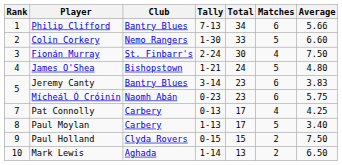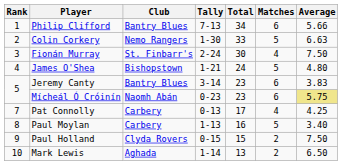 <table class="wikitable">
 <tr>
 <th>Rank</th>
 <th>Player</th>
 <th>Club</th>
 <th>Tally</th>
 <th>Total</th>
 <th>Matches</th>
 <th>Average</th>
 </tr>
 <tr>
 <td rowspan="1" style="text-align:center;">1</td>
 <td><a href='#'>Philip Clifford</a></td>
 <td><a href='#'>Bantry Blues</a></td>
 <td align=center>7-13</td>
 <td align=center>34</td>
 <td align=center>6</td>
 <td align=center>5.66</td>
 </tr>
 <tr>
 <td rowspan="1" style="text-align:center;">2</td>
 <td><a href='#'>Colin Corkery</a></td>
 <td><a href='#'>Nemo Rangers</a></td>
 <td align=center>1-30</td>
 <td align=center>33</td>
 <td align=center>5</td>
-<td align=center>6.60</td>
+<td align=center>6.63</td>
 </tr>
 <tr>
 <td rowspan="1" style="text-align:center;">3</td>
 <td><a href='#'>Fionán Murray</a></td>
 <td><a href='#'>St. Finbarr's</a></td>
 <td align=center>2-24</td>
 <td align=center>30</td>
 <td align=center>4</td>
 <td align=center>7.50</td>
 </tr>
 <tr>
 <td rowspan="1" style="text-align:center;">4</td>
 <td><a href='#'>James O'Shea</a></td>
 <td><a href='#'>Bishopstown</a></td>
 <td align=center>1-21</td>
 <td align=center>24</td>
 <td align=center>5</td>
 <td align=center>4.80</td>
 </tr>
 <tr>
 <td rowspan="2" style="text-align:center;">5</td>
 <td>Jeremy Canty</td>
 <td><a href='#'>Bantry Blues</a></td>
 <td align=center>3-14</td>
 <td align=center>23</td>
 <td align=center>6</td>
 <td align=center>3.83</td>
 </tr>
 <tr>
 <td><a href='#'>Mícheál Ó Cróinín</a></td>
 <td><a href='#'>Naomh Abán</a></td>
 <td align=center>0-23</td>
 <td align=center>23</td>
 <td align=center>6</td>
-<td align=center>5.75</td>
+<td align=center style="background: khaki;">5.75</td>
 </tr>
 <tr>
 <td rowspan="1" style="text-align:center;">7</td>
 <td>Pat Connolly</td>
 <td><a href='#'>Carbery</a></td>
 <td align=center>0-13</td>
 <td align=center>17</td>
 <td align=center>4</td>
 <td align=center>4.25</td>
 </tr>
 <tr>
 <td rowspan="1" style="text-align:center;">8</td>
 <td>Paul Moylan</td>
 <td><a href='#'>Carbery</a></td>
 <td align=center>1-13</td>
-<td align=center>17</td>
+<td align=center>16</td>
 <td align=center>5</td>
 <td align=center>3.40</td>
 </tr>
 <tr>
 <td rowspan="1" style="text-align:center;">9</td>
 <td>Paul Holland</td>
 <td><a href='#'>Clyda Rovers</a></td>
 <td align=center>0-15</td>
 <td align=center>15</td>
 <td align=center>2</td>
 <td align=center>7.50</td>
 </tr>
 <tr>
 <td rowspan="1" style="text-align:center;">10</td>
 <td>Mark Lewis</td>
 <td><a href='#'>Aghada</a></td>
 <td align=center>1-14</td>
 <td align=center>13</td>
 <td align=center>2</td>
 <td align=center>6.50</td>
 </tr>
 </table>
